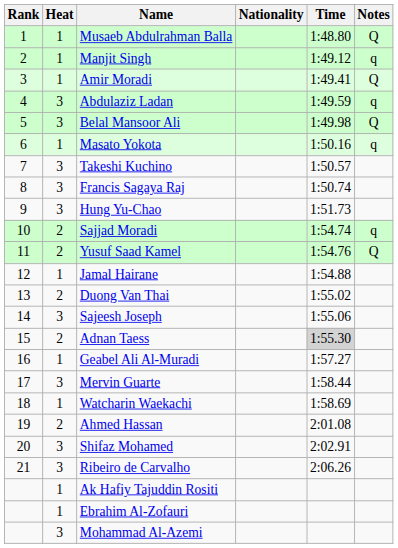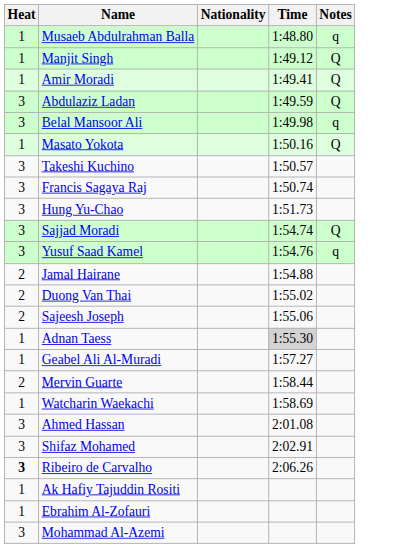 <table class="wikitable sortable" style="text-align:center">
 <tr>
-<th>Rank</th>
 <th>Heat</th>
 <th>Name</th>
 <th>Nationality</th>
 <th>Time</th>
 <th>Notes</th>
 </tr>
 <tr bgcolor=ccffcc>
 <td>1</td>
-<td>1</td>
 <td align="left"><a href='#'>Musaeb Abdulrahman Balla</a></td>
 <td align=left></td>
 <td>1:48.80</td>
-<td>Q</td>
+<td>q</td>
 </tr>
 <tr bgcolor=ccffcc>
-<td>2</td>
 <td>1</td>
 <td align="left"><a href='#'>Manjit Singh</a></td>
 <td align=left></td>
 <td>1:49.12</td>
-<td>q</td>
+<td>Q</td>
 </tr>
 <tr bgcolor=ddffdd>
-<td>3</td>
 <td>1</td>
 <td align="left"><a href='#'>Amir Moradi</a></td>
 <td align=left></td>
 <td>1:49.41</td>
 <td>Q</td>
 </tr>
 <tr bgcolor=ccffcc>
-<td>4</td>
 <td>3</td>
 <td align="left"><a href='#'>Abdulaziz Ladan</a></td>
 <td align=left></td>
 <td>1:49.59</td>
-<td>q</td>
+<td>Q</td>
 </tr>
 <tr bgcolor=ccffcc>
-<td>5</td>
 <td>3</td>
 <td align="left"><a href='#'>Belal Mansoor Ali</a></td>
 <td align=left></td>
 <td>1:49.98</td>
-<td>Q</td>
+<td>q</td>
 </tr>
 <tr bgcolor=ddffdd>
-<td>6</td>
 <td>1</td>
 <td align="left"><a href='#'>Masato Yokota</a></td>
 <td align=left></td>
 <td>1:50.16</td>
-<td>q</td>
+<td>Q</td>
 </tr>
 <tr>
-<td>7</td>
 <td>3</td>
 <td align="left"><a href='#'>Takeshi Kuchino</a></td>
 <td align=left></td>
 <td>1:50.57</td>
 <td></td>
 </tr>
 <tr>
-<td>8</td>
 <td>3</td>
 <td align="left"><a href='#'>Francis Sagaya Raj</a></td>
 <td align=left></td>
 <td>1:50.74</td>
 <td></td>
 </tr>
 <tr>
-<td>9</td>
 <td>3</td>
 <td align="left"><a href='#'>Hung Yu-Chao</a></td>
 <td align=left></td>
 <td>1:51.73</td>
 <td></td>
 </tr>
 <tr bgcolor=ccffcc>
-<td>10</td>
-<td>2</td>
+<td>3</td>
 <td align="left"><a href='#'>Sajjad Moradi</a></td>
 <td align=left></td>
 <td>1:54.74</td>
-<td>q</td>
+<td>Q</td>
 </tr>
 <tr bgcolor=ccffcc>
-<td>11</td>
-<td>2</td>
+<td>3</td>
 <td align="left"><a href='#'>Yusuf Saad Kamel</a></td>
 <td align=left></td>
 <td>1:54.76</td>
-<td>Q</td>
+<td>q</td>
 </tr>
 <tr>
-<td>12</td>
-<td>1</td>
+<td>2</td>
 <td align="left"><a href='#'>Jamal Hairane</a></td>
 <td align=left></td>
 <td>1:54.88</td>
 <td></td>
 </tr>
 <tr>
-<td>13</td>
 <td>2</td>
 <td align="left"><a href='#'>Duong Van Thai</a></td>
 <td align=left></td>
 <td>1:55.02</td>
 <td></td>
 </tr>
 <tr>
-<td>14</td>
-<td>3</td>
+<td>2</td>
 <td align="left"><a href='#'>Sajeesh Joseph</a></td>
 <td align=left></td>
 <td>1:55.06</td>
 <td></td>
 </tr>
 <tr>
-<td>15</td>
-<td>2</td>
+<td>1</td>
 <td align="left"><a href='#'>Adnan Taess</a></td>
 <td align=left></td>
 <td style="background: lightgrey;">1:55.30</td>
 <td></td>
 </tr>
 <tr>
-<td>16</td>
 <td>1</td>
 <td align="left"><a href='#'>Geabel Ali Al-Muradi</a></td>
 <td align=left></td>
 <td>1:57.27</td>
 <td></td>
 </tr>
 <tr>
-<td>17</td>
-<td>3</td>
+<td>2</td>
 <td align="left"><a href='#'>Mervin Guarte</a></td>
 <td align=left></td>
 <td>1:58.44</td>
 <td></td>
 </tr>
 <tr>
-<td>18</td>
 <td>1</td>
 <td align="left"><a href='#'>Watcharin Waekachi</a></td>
 <td align=left></td>
 <td>1:58.69</td>
 <td></td>
 </tr>
 <tr>
-<td>19</td>
-<td>2</td>
+<td>3</td>
 <td align="left"><a href='#'>Ahmed Hassan</a></td>
 <td align=left></td>
 <td>2:01.08</td>
 <td></td>
 </tr>
 <tr>
-<td>20</td>
 <td>3</td>
 <td align="left"><a href='#'>Shifaz Mohamed</a></td>
 <td align=left></td>
 <td>2:02.91</td>
 <td></td>
 </tr>
 <tr>
-<td>21</td>
-<td>3</td>
+<td><strong>3</strong></td>
 <td align="left"><a href='#'>Ribeiro de Carvalho</a></td>
 <td align=left></td>
 <td>2:06.26</td>
 <td></td>
 </tr>
 <tr>
-<td></td>
 <td>1</td>
 <td align="left"><a href='#'>Ak Hafiy Tajuddin Rositi</a></td>
 <td align=left></td>
 <td></td>
 <td></td>
 </tr>
 <tr>
-<td></td>
 <td>1</td>
 <td align="left"><a href='#'>Ebrahim Al-Zofauri</a></td>
 <td align=left></td>
 <td></td>
 <td></td>
 </tr>
 <tr>
-<td></td>
 <td>3</td>
 <td align="left"><a href='#'>Mohammad Al-Azemi</a></td>
 <td align=left></td>
 <td></td>
 <td></td>
 </tr>
 </table>
